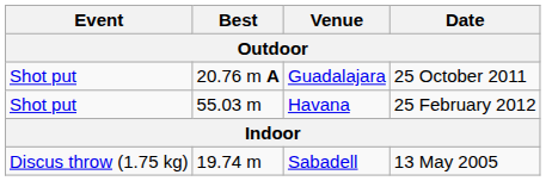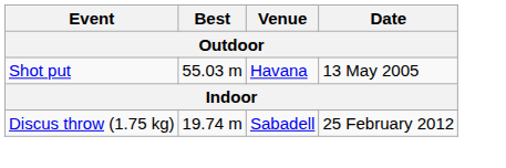 <table class="wikitable" style="border-collapse: collapse; font-size: 95%;">
 <tr>
 <th>Event</th>
 <th>Best</th>
 <th>Venue</th>
 <th>Date</th>
 </tr>
 <tr>
 <th bgcolor="#eeeeee" colspan="4"><strong>Outdoor</strong></th>
 </tr>
 <tr>
 <td><a href='#'>Shot put</a></td>
-<td>20.76 m <strong>A</strong></td>
-<td> <a href='#'>Guadalajara</a></td>
-<td>25 October 2011</td>
-</tr>
-<tr>
-<td><a href='#'>Shot put</a></td>
 <td>55.03 m</td>
 <td> <a href='#'>Havana</a></td>
-<td>25 February 2012</td>
+<td>13 May 2005</td>
 </tr>
 <tr>
 <th bgcolor="#eeeeee" colspan="4"><strong>Indoor</strong></th>
 </tr>
 <tr>
 <td><a href='#'>Discus throw</a> (1.75 kg)</td>
 <td>19.74 m</td>
 <td> <a href='#'>Sabadell</a></td>
-<td>13 May 2005</td>
+<td>25 February 2012</td>
 </tr>
 </table>
